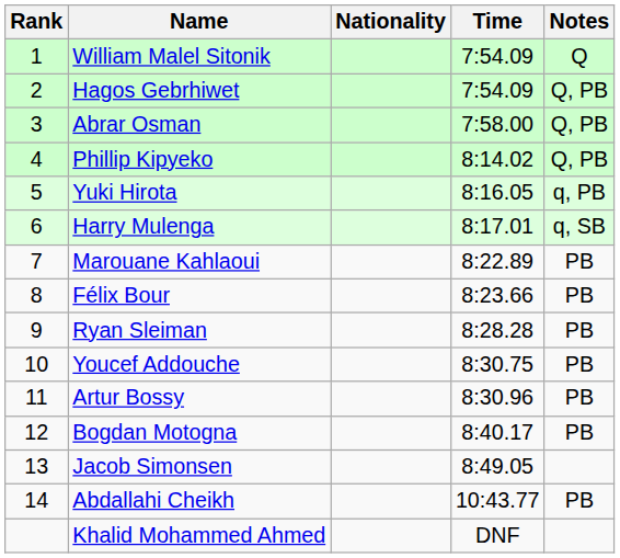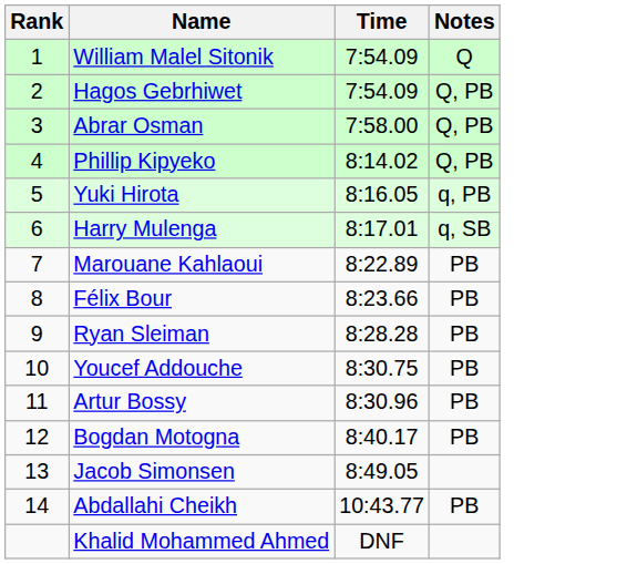 <table class="wikitable sortable" style="text-align:center">
 <tr>
 <th>Rank</th>
 <th>Name</th>
-<th>Nationality</th>
 <th>Time</th>
 <th>Notes</th>
 </tr>
 <tr bgcolor=ccffcc>
 <td>1</td>
 <td align=left><a href='#'>William Malel Sitonik</a></td>
-<td align=left></td>
 <td>7:54.09</td>
 <td>Q</td>
 </tr>
 <tr bgcolor=ccffcc>
 <td>2</td>
 <td align=left><a href='#'>Hagos Gebrhiwet</a></td>
-<td align=left></td>
 <td>7:54.09</td>
 <td>Q, PB</td>
 </tr>
 <tr bgcolor=ccffcc>
 <td>3</td>
 <td align=left><a href='#'>Abrar Osman</a></td>
-<td align=left></td>
 <td>7:58.00</td>
 <td>Q, PB</td>
 </tr>
 <tr bgcolor=ccffcc>
 <td>4</td>
 <td align=left><a href='#'>Phillip Kipyeko</a></td>
-<td align=left></td>
 <td>8:14.02</td>
 <td>Q, PB</td>
 </tr>
 <tr bgcolor=ddffdd>
 <td>5</td>
 <td align=left><a href='#'>Yuki Hirota</a></td>
-<td align=left></td>
 <td>8:16.05</td>
 <td>q, PB</td>
 </tr>
 <tr bgcolor=ddffdd>
 <td>6</td>
 <td align=left><a href='#'>Harry Mulenga</a></td>
-<td align=left></td>
 <td>8:17.01</td>
 <td>q, SB</td>
 </tr>
 <tr>
 <td>7</td>
 <td align=left><a href='#'>Marouane Kahlaoui</a></td>
-<td align=left></td>
 <td>8:22.89</td>
 <td>PB</td>
 </tr>
 <tr>
 <td>8</td>
 <td align=left><a href='#'>Félix Bour</a></td>
-<td align=left></td>
 <td>8:23.66</td>
 <td>PB</td>
 </tr>
 <tr>
 <td>9</td>
 <td align=left><a href='#'>Ryan Sleiman</a></td>
-<td align=left></td>
 <td>8:28.28</td>
 <td>PB</td>
 </tr>
 <tr>
 <td>10</td>
 <td align=left><a href='#'>Youcef Addouche</a></td>
-<td align=left></td>
 <td>8:30.75</td>
 <td>PB</td>
 </tr>
 <tr>
 <td>11</td>
 <td align=left><a href='#'>Artur Bossy</a></td>
-<td align=left></td>
 <td>8:30.96</td>
 <td>PB</td>
 </tr>
 <tr>
 <td>12</td>
 <td align=left><a href='#'>Bogdan Motogna</a></td>
-<td align=left></td>
 <td>8:40.17</td>
 <td>PB</td>
 </tr>
 <tr>
 <td>13</td>
 <td align=left><a href='#'>Jacob Simonsen</a></td>
-<td align=left></td>
 <td>8:49.05</td>
 <td></td>
 </tr>
 <tr>
 <td>14</td>
 <td align=left><a href='#'>Abdallahi Cheikh</a></td>
-<td align=left></td>
 <td>10:43.77</td>
 <td>PB</td>
 </tr>
 <tr>
 <td></td>
 <td align=left><a href='#'>Khalid Mohammed Ahmed</a></td>
-<td align=left></td>
 <td>DNF</td>
 <td></td>
 </tr>
 </table>
